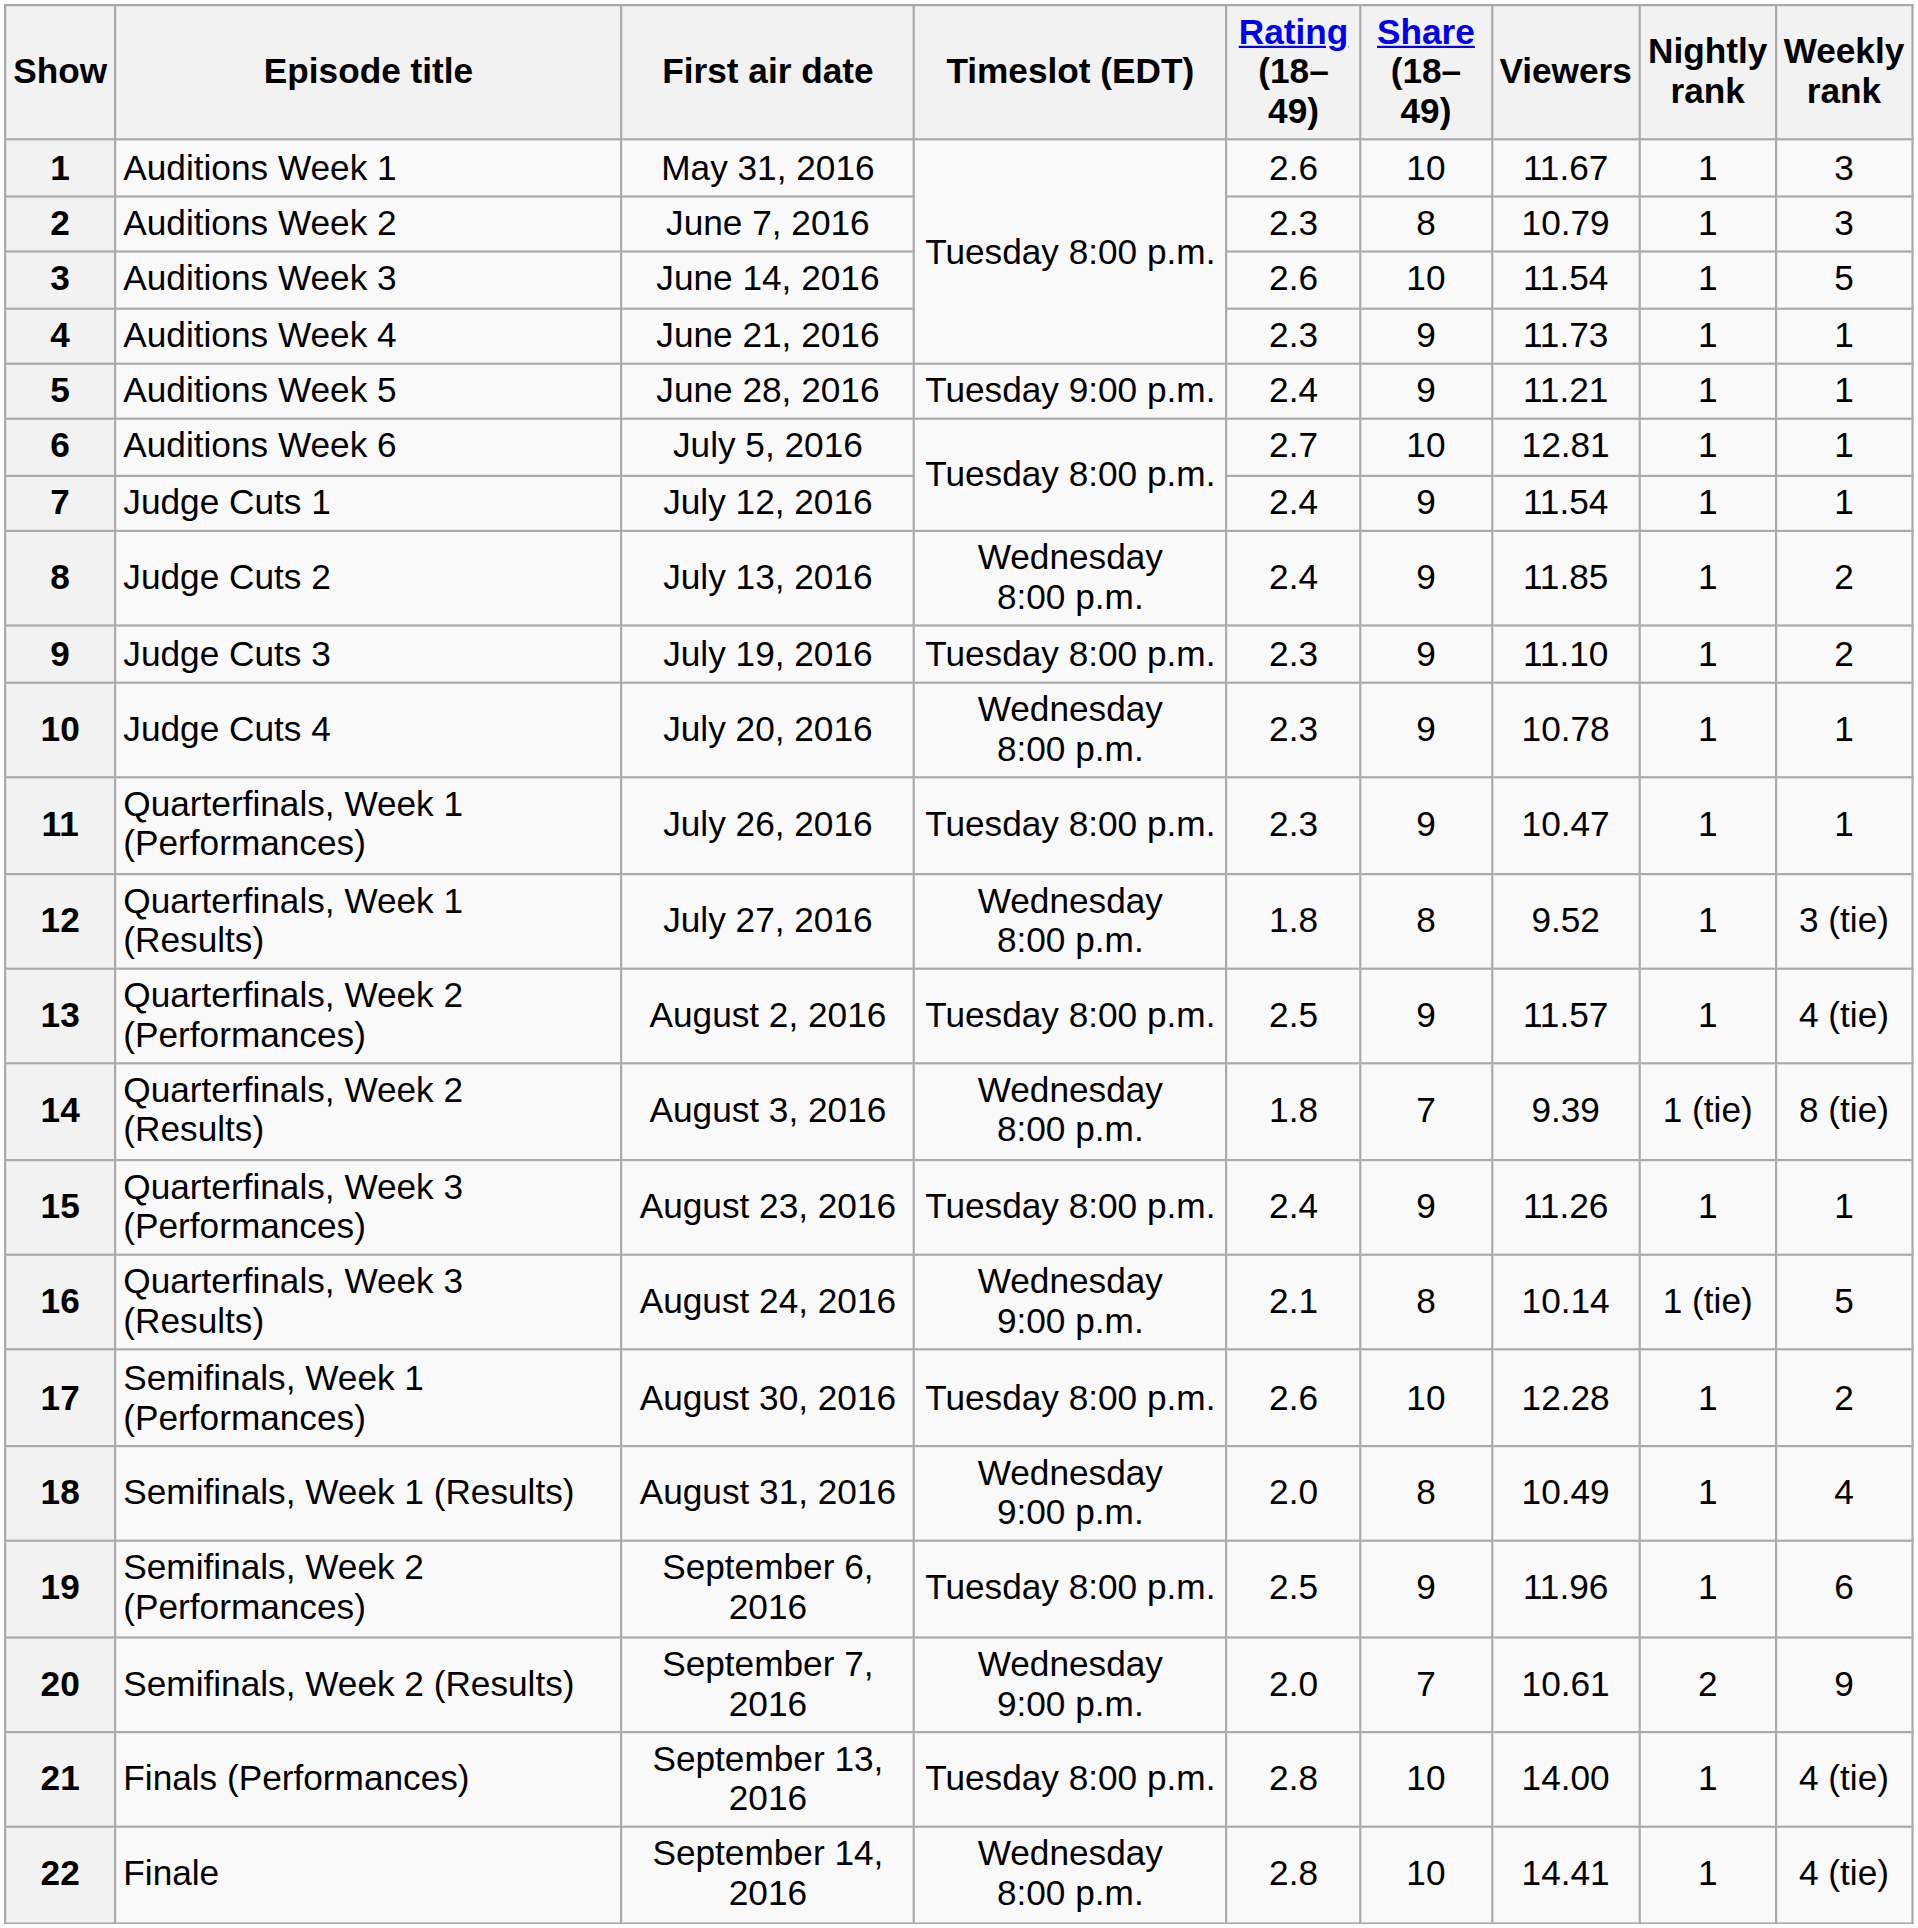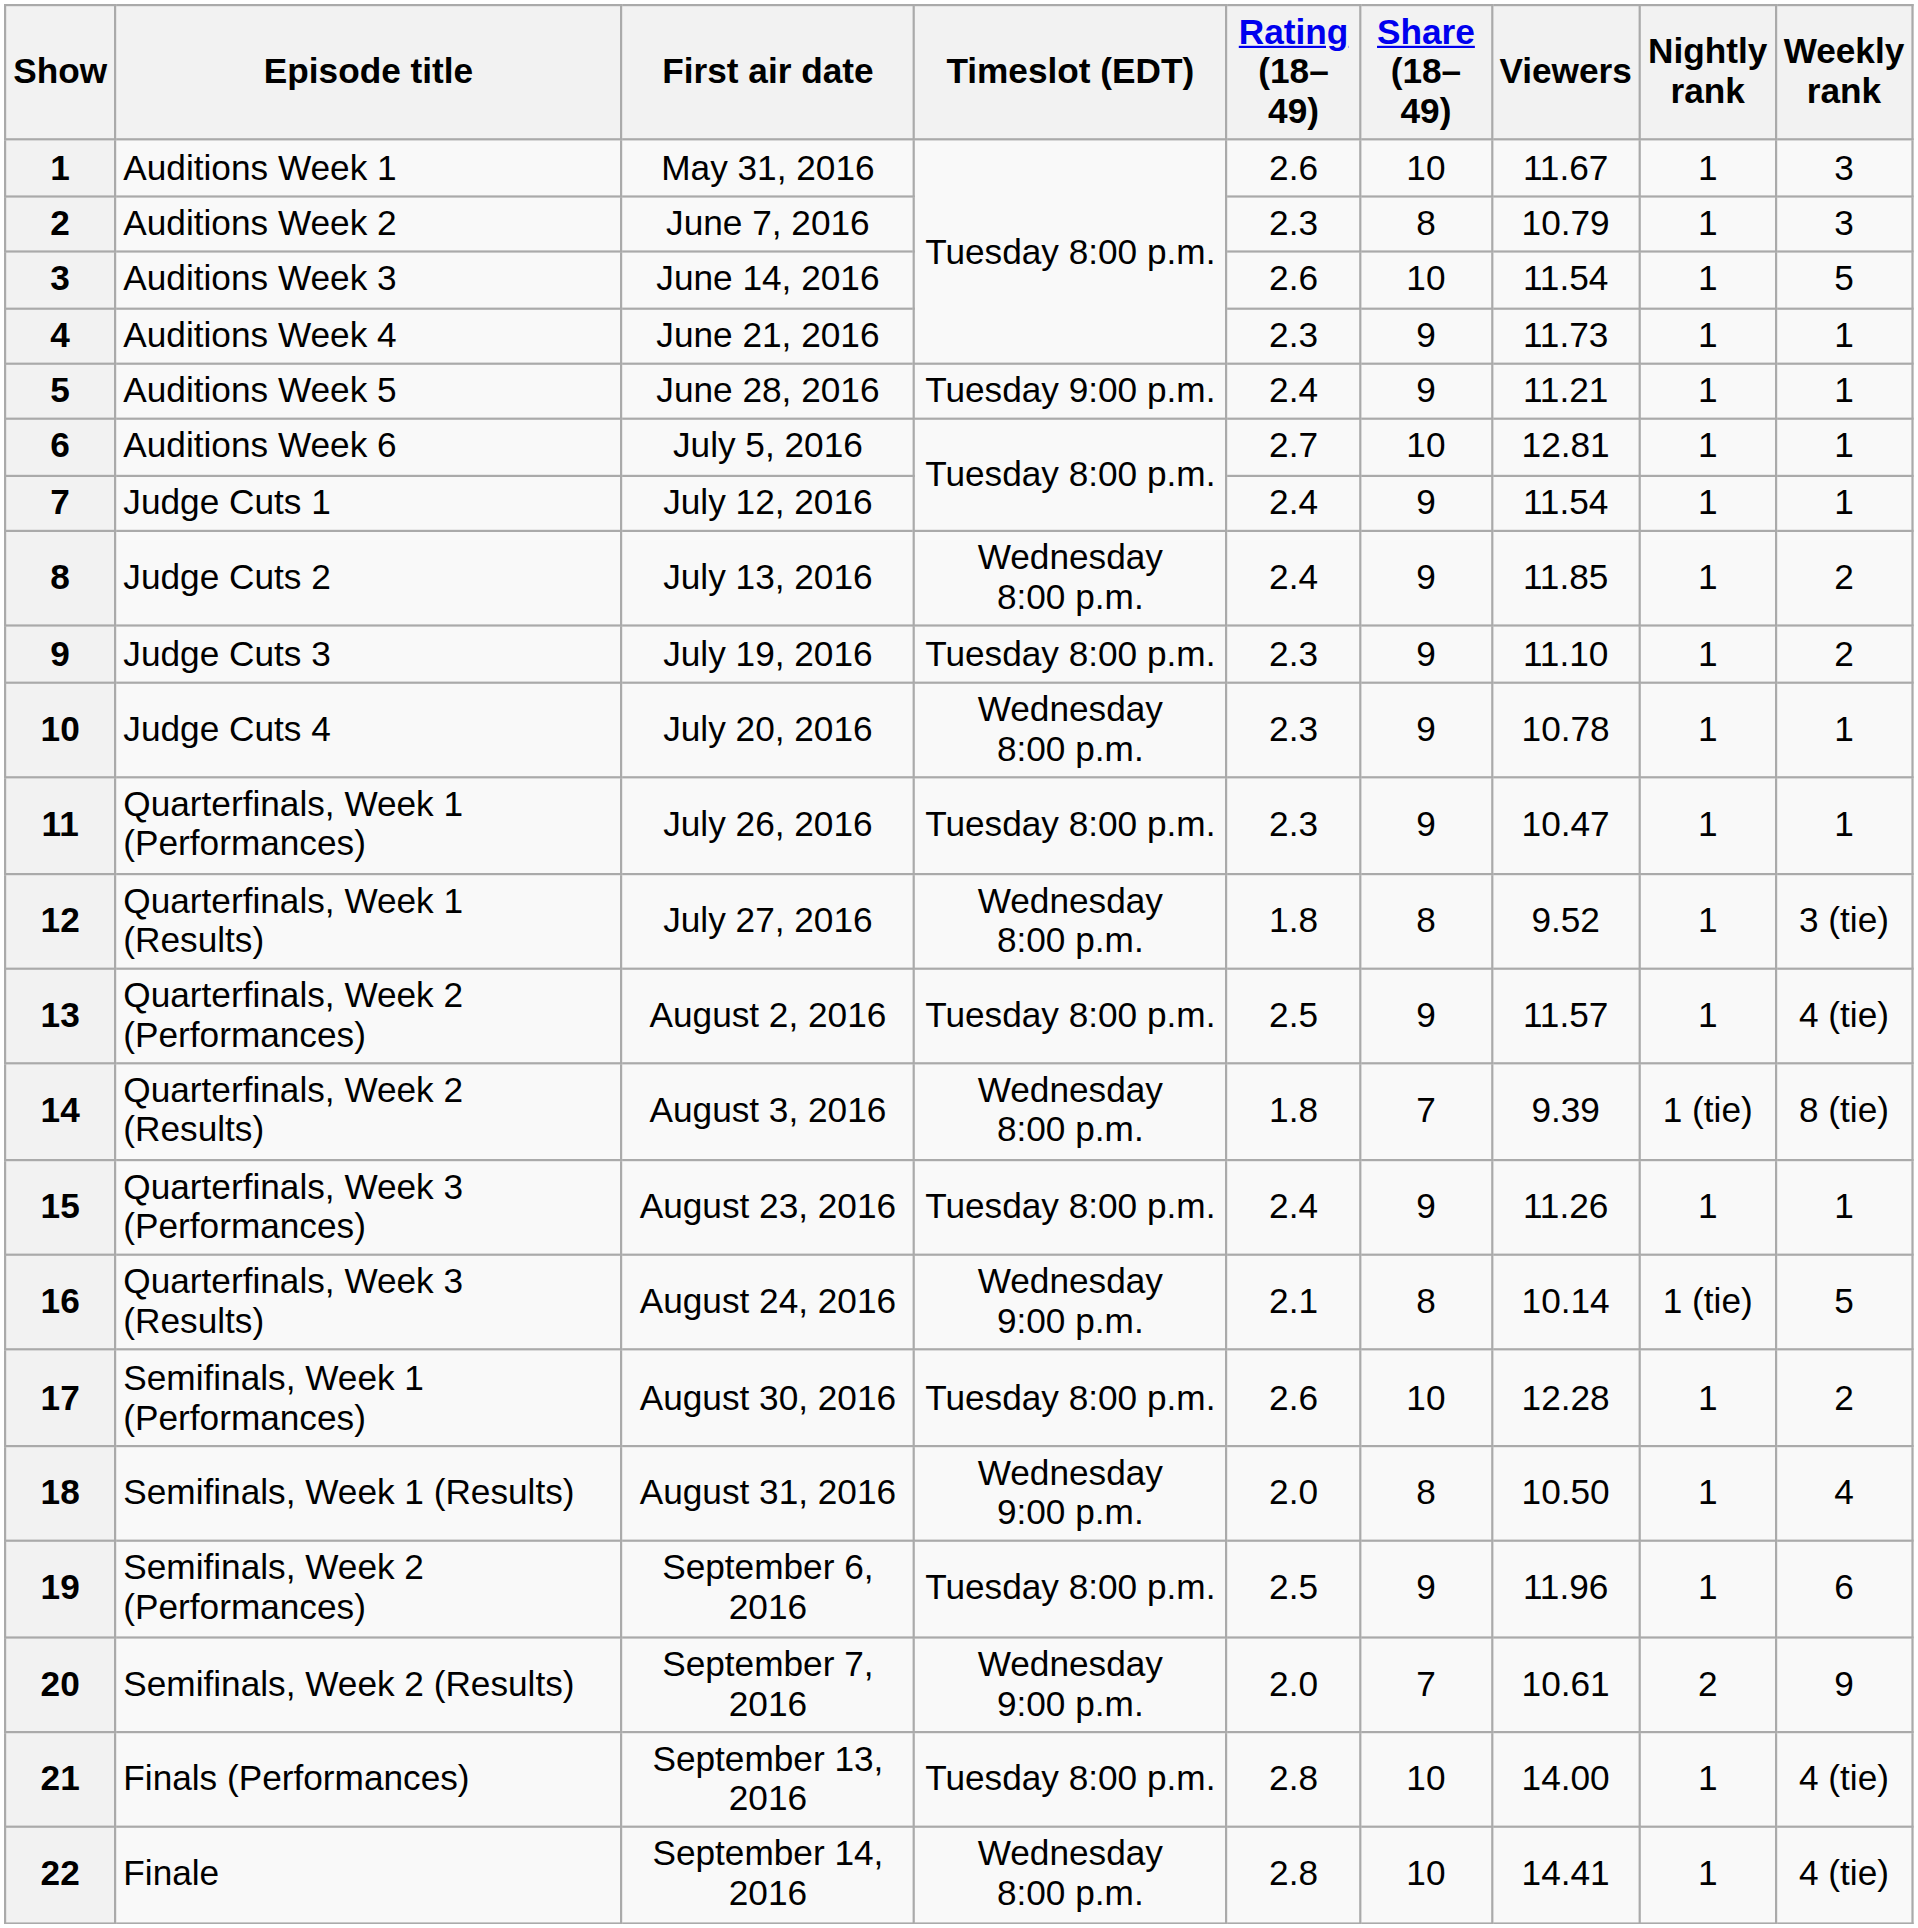 <table class="wikitable" style="text-align:center">
 <tr>
 <th>Show</th>
 <th>Episode title</th>
 <th>First air date</th>
 <th>Timeslot (EDT)</th>
 <th><a href='#'>Rating</a><br>(18–49)</th>
 <th><a href='#'>Share</a><br>(18–49)</th>
 <th>Viewers<br></th>
 <th>Nightly<br>rank</th>
 <th>Weekly<br>rank</th>
 </tr>
 <tr>
 <th>1</th>
 <td style="text-align:left;">Auditions Week 1</td>
 <td>May 31, 2016</td>
 <td rowspan="4">Tuesday 8:00 p.m.</td>
 <td>2.6</td>
 <td>10</td>
 <td>11.67 </td>
 <td>1</td>
 <td>3 </td>
 </tr>
 <tr>
 <th>2</th>
 <td style="text-align:left;">Auditions Week 2</td>
 <td>June 7, 2016</td>
 <td>2.3</td>
 <td>8</td>
 <td>10.79 </td>
 <td>1</td>
 <td>3 </td>
 </tr>
 <tr>
 <th>3</th>
 <td style="text-align:left;">Auditions Week 3</td>
 <td>June 14, 2016</td>
 <td>2.6</td>
 <td>10</td>
 <td>11.54 </td>
 <td>1</td>
 <td>5 </td>
 </tr>
 <tr>
 <th>4</th>
 <td style="text-align:left;">Auditions Week 4</td>
 <td>June 21, 2016</td>
 <td>2.3</td>
 <td>9</td>
 <td>11.73 </td>
 <td>1</td>
 <td>1 </td>
 </tr>
 <tr>
 <th>5</th>
 <td style="text-align:left;">Auditions Week 5</td>
 <td>June 28, 2016</td>
 <td>Tuesday 9:00 p.m.</td>
 <td>2.4</td>
 <td>9</td>
 <td>11.21 </td>
 <td>1</td>
 <td>1 </td>
 </tr>
 <tr>
 <th>6</th>
 <td style="text-align:left;">Auditions Week 6</td>
 <td>July 5, 2016</td>
 <td rowspan="2">Tuesday 8:00 p.m.</td>
 <td>2.7</td>
 <td>10</td>
 <td>12.81 </td>
 <td>1</td>
 <td>1 </td>
 </tr>
 <tr>
 <th>7</th>
 <td style="text-align:left;">Judge Cuts 1</td>
 <td>July 12, 2016</td>
 <td>2.4</td>
 <td>9</td>
 <td>11.54 </td>
 <td>1</td>
 <td>1 </td>
 </tr>
 <tr>
 <th>8</th>
 <td style="text-align:left;">Judge Cuts 2</td>
 <td>July 13, 2016</td>
 <td>Wednesday 8:00 p.m.</td>
 <td>2.4</td>
 <td>9</td>
 <td>11.85 </td>
 <td>1</td>
 <td>2 </td>
 </tr>
 <tr>
 <th>9</th>
 <td style="text-align:left;">Judge Cuts 3</td>
 <td>July 19, 2016</td>
 <td>Tuesday 8:00 p.m.</td>
 <td>2.3</td>
 <td>9</td>
 <td>11.10 </td>
 <td>1</td>
 <td>2 </td>
 </tr>
 <tr>
 <th>10</th>
 <td style="text-align:left;">Judge Cuts 4</td>
 <td>July 20, 2016</td>
 <td>Wednesday 8:00 p.m.</td>
 <td>2.3</td>
 <td>9</td>
 <td>10.78 </td>
 <td>1</td>
 <td>1 </td>
 </tr>
 <tr>
 <th>11</th>
 <td style="text-align:left;">Quarterfinals, Week 1 (Performances)</td>
 <td>July 26, 2016</td>
 <td>Tuesday 8:00 p.m.</td>
 <td>2.3</td>
 <td>9</td>
 <td>10.47 </td>
 <td>1</td>
 <td>1 </td>
 </tr>
 <tr>
 <th>12</th>
 <td style="text-align:left;">Quarterfinals, Week 1 (Results)</td>
 <td>July 27, 2016</td>
 <td>Wednesday 8:00 p.m.</td>
 <td>1.8</td>
 <td>8</td>
 <td>9.52 </td>
 <td>1</td>
 <td>3 (tie) </td>
 </tr>
 <tr>
 <th>13</th>
 <td style="text-align:left;">Quarterfinals, Week 2 (Performances)</td>
 <td>August 2, 2016</td>
 <td>Tuesday 8:00 p.m.</td>
 <td>2.5</td>
 <td>9</td>
 <td>11.57 </td>
 <td>1</td>
 <td>4 (tie) </td>
 </tr>
 <tr>
 <th>14</th>
 <td style="text-align:left;">Quarterfinals, Week 2 (Results)</td>
 <td>August 3, 2016</td>
 <td>Wednesday 8:00 p.m.</td>
 <td>1.8</td>
 <td>7</td>
 <td>9.39 </td>
 <td>1 (tie)</td>
 <td>8 (tie) </td>
 </tr>
 <tr>
 <th>15</th>
 <td style="text-align:left;">Quarterfinals, Week 3 (Performances)</td>
 <td>August 23, 2016</td>
 <td>Tuesday 8:00 p.m.</td>
 <td>2.4</td>
 <td>9</td>
 <td>11.26 </td>
 <td>1</td>
 <td>1 </td>
 </tr>
 <tr>
 <th>16</th>
 <td style="text-align:left;">Quarterfinals, Week 3 (Results)</td>
 <td>August 24, 2016</td>
 <td>Wednesday 9:00 p.m.</td>
 <td>2.1</td>
 <td>8</td>
 <td>10.14</td>
 <td>1 (tie)</td>
 <td>5 </td>
 </tr>
 <tr>
 <th>17</th>
 <td style="text-align:left;">Semifinals, Week 1 (Performances)</td>
 <td>August 30, 2016</td>
 <td>Tuesday 8:00 p.m.</td>
 <td>2.6</td>
 <td>10</td>
 <td>12.28 </td>
 <td>1</td>
 <td>2 </td>
 </tr>
 <tr>
 <th>18</th>
 <td style="text-align:left;">Semifinals, Week 1 (Results)</td>
 <td>August 31, 2016</td>
 <td>Wednesday 9:00 p.m.</td>
 <td>2.0</td>
 <td>8</td>
-<td>10.49 </td>
+<td>10.50 </td>
 <td>1</td>
 <td>4 </td>
 </tr>
 <tr>
 <th>19</th>
 <td style="text-align:left;">Semifinals, Week 2 (Performances)</td>
 <td>September 6, 2016</td>
 <td>Tuesday 8:00 p.m.</td>
 <td>2.5</td>
 <td>9</td>
 <td>11.96</td>
 <td>1</td>
 <td>6 </td>
 </tr>
 <tr>
 <th>20</th>
 <td style="text-align:left;">Semifinals, Week 2 (Results)</td>
 <td>September 7, 2016</td>
 <td>Wednesday 9:00 p.m.</td>
 <td>2.0</td>
 <td>7</td>
 <td>10.61 </td>
 <td>2</td>
 <td>9 </td>
 </tr>
 <tr>
 <th>21</th>
 <td style="text-align:left;">Finals (Performances)</td>
 <td>September 13, 2016</td>
 <td>Tuesday 8:00 p.m.</td>
 <td>2.8</td>
 <td>10</td>
 <td>14.00 </td>
 <td>1</td>
 <td>4 (tie) </td>
 </tr>
 <tr>
 <th>22</th>
 <td style="text-align:left;">Finale</td>
 <td>September 14, 2016</td>
 <td>Wednesday 8:00 p.m.</td>
 <td>2.8</td>
 <td>10</td>
 <td>14.41 </td>
 <td>1</td>
 <td>4 (tie) </td>
 </tr>
 </table>
